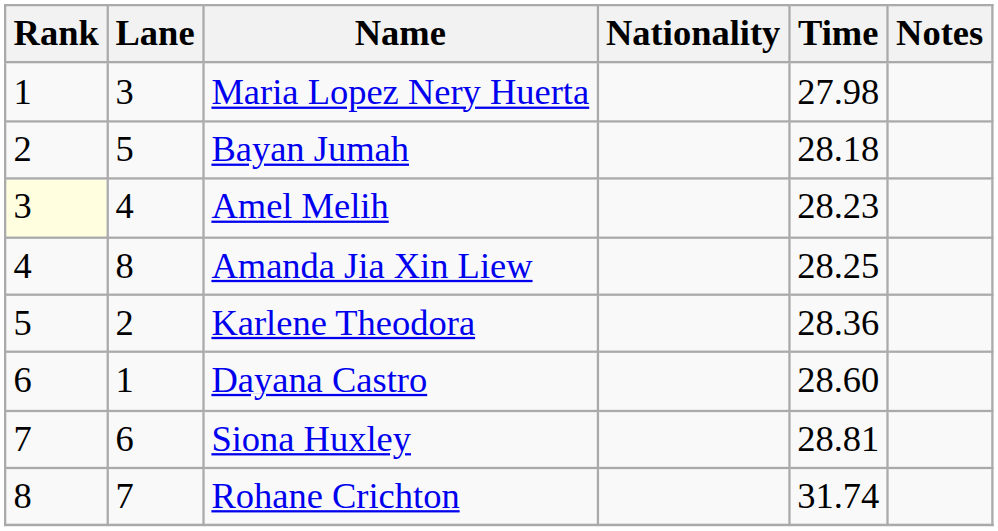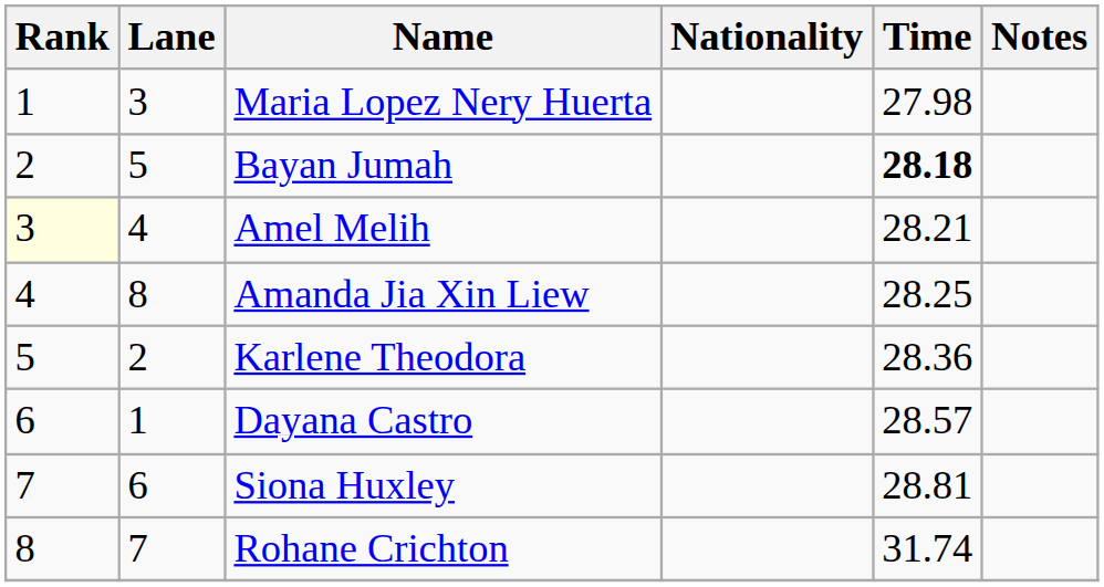 <table class="wikitable">
 <tr>
 <th>Rank</th>
 <th>Lane</th>
 <th>Name</th>
 <th>Nationality</th>
 <th>Time</th>
 <th>Notes</th>
 </tr>
 <tr>
 <td>1</td>
 <td>3</td>
 <td><a href='#'>Maria Lopez Nery Huerta</a></td>
 <td></td>
 <td>27.98</td>
 <td></td>
 </tr>
 <tr>
 <td>2</td>
 <td>5</td>
 <td><a href='#'>Bayan Jumah</a></td>
 <td></td>
-<td>28.18</td>
+<td><strong>28.18</strong></td>
 <td></td>
 </tr>
 <tr>
 <td style="background: lightyellow;">3</td>
 <td>4</td>
 <td><a href='#'>Amel Melih</a></td>
 <td></td>
-<td>28.23</td>
+<td>28.21</td>
 <td></td>
 </tr>
 <tr>
 <td>4</td>
 <td>8</td>
 <td><a href='#'>Amanda Jia Xin Liew</a></td>
 <td></td>
 <td>28.25</td>
 <td></td>
 </tr>
 <tr>
 <td>5</td>
 <td>2</td>
 <td><a href='#'>Karlene Theodora</a></td>
 <td></td>
 <td>28.36</td>
 <td></td>
 </tr>
 <tr>
 <td>6</td>
 <td>1</td>
 <td><a href='#'>Dayana Castro</a></td>
 <td></td>
-<td>28.60</td>
+<td>28.57</td>
 <td></td>
 </tr>
 <tr>
 <td>7</td>
 <td>6</td>
 <td><a href='#'>Siona Huxley</a></td>
 <td></td>
 <td>28.81</td>
 <td></td>
 </tr>
 <tr>
 <td>8</td>
 <td>7</td>
 <td><a href='#'>Rohane Crichton</a></td>
 <td></td>
 <td>31.74</td>
 <td></td>
 </tr>
 <tr>
 </tr>
 </table>
